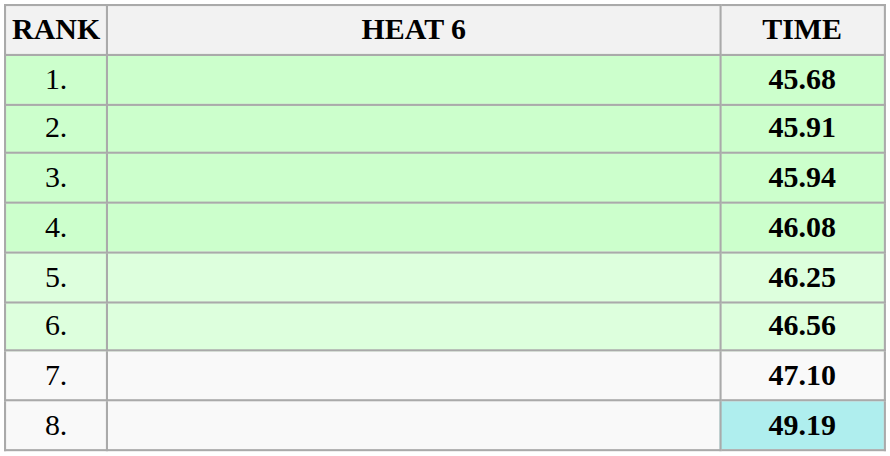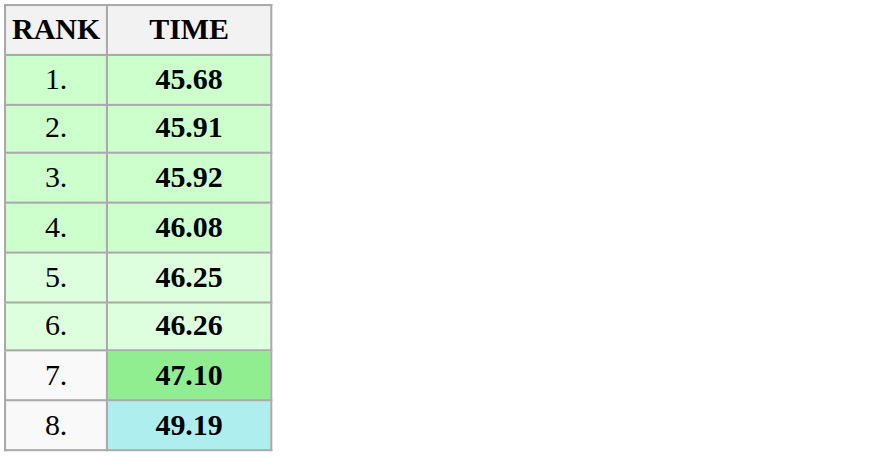 <table class="wikitable" style="border-collapse: collapse; font-size: 90%;">
 <tr>
 <th>RANK</th>
-<th style="width: 20em">HEAT 6</th>
 <th style="width: 5em">TIME</th>
 </tr>
 <tr style="background:#ccffcc;">
 <td align="center">1.</td>
-<td></td>
 <td align="center"><strong>45.68</strong></td>
 </tr>
 <tr style="background:#ccffcc;">
 <td align="center">2.</td>
-<td></td>
 <td align="center"><strong>45.91</strong></td>
 </tr>
 <tr style="background:#ccffcc;">
 <td align="center">3.</td>
-<td></td>
-<td align="center"><strong>45.94</strong></td>
+<td align="center"><strong>45.92</strong></td>
 </tr>
 <tr style="background:#ccffcc;">
 <td align="center">4.</td>
-<td></td>
 <td align="center"><strong>46.08</strong></td>
 </tr>
 <tr style="background:#ddffdd;">
 <td align="center">5.</td>
-<td></td>
 <td align="center"><strong>46.25</strong></td>
 </tr>
 <tr style="background:#ddffdd;">
 <td align="center">6.</td>
-<td></td>
-<td align="center"><strong>46.56</strong></td>
+<td align="center"><strong>46.26</strong></td>
 </tr>
 <tr>
 <td align="center">7.</td>
-<td></td>
-<td align="center"><strong>47.10</strong></td>
+<td align="center" style="background: lightgreen;"><strong>47.10</strong></td>
 </tr>
 <tr>
 <td align="center">8.</td>
-<td></td>
 <td align="center" style="background: paleturquoise;"><strong>49.19</strong></td>
 </tr>
 </table>
